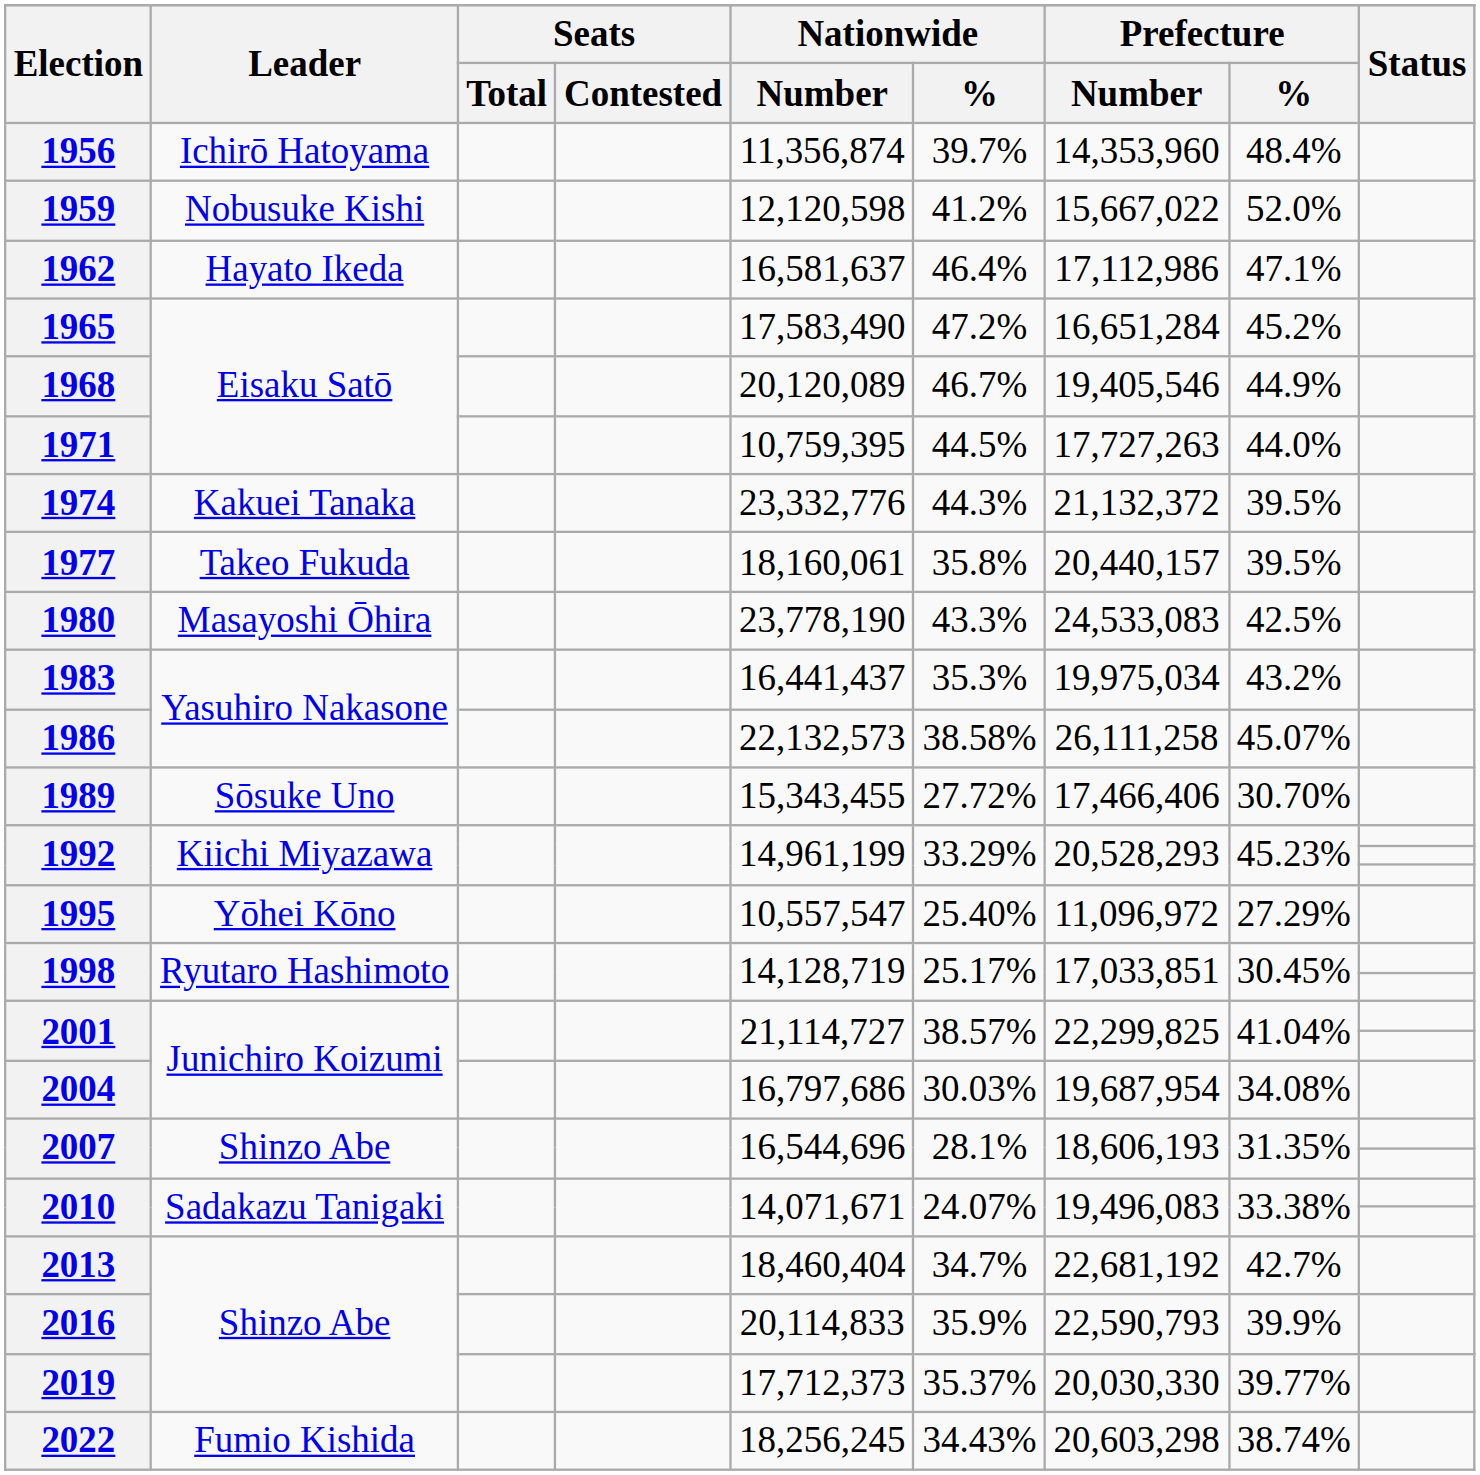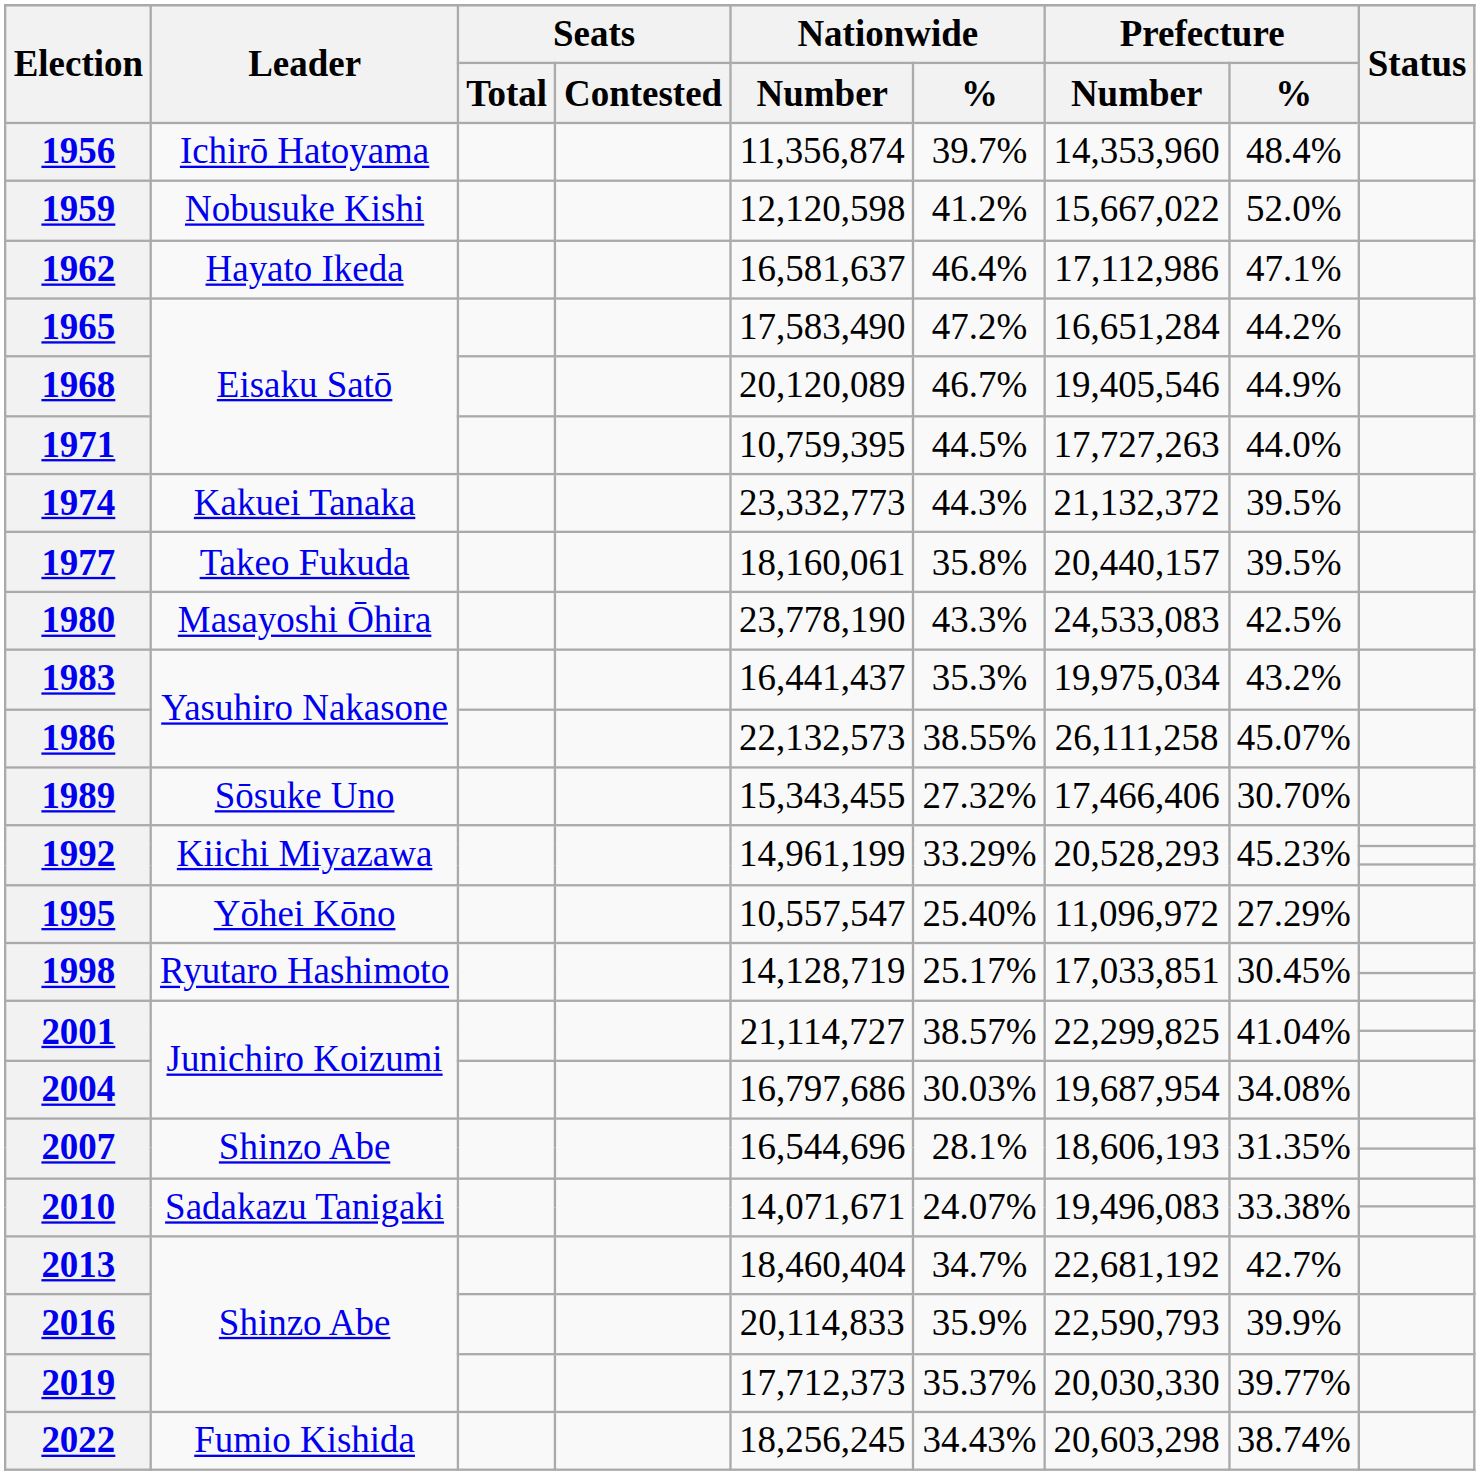 <table class="wikitable">
 <tr>
 </tr>
 <tr>
 <th rowspan=2>Election</th>
 <th rowspan=2>Leader</th>
 <th colspan=2>Seats</th>
 <th colspan=2>Nationwide</th>
 <th colspan=2>Prefecture</th>
 <th rowspan=2>Status</th>
 </tr>
 <tr>
 <th>Total</th>
 <th>Contested</th>
 <th>Number</th>
 <th>%</th>
 <th>Number</th>
 <th>%</th>
 </tr>
 <tr style="text-align:center;">
 <th><a href='#'>1956</a></th>
 <td><a href='#'>Ichirō Hatoyama</a></td>
 <td></td>
 <td></td>
 <td>11,356,874</td>
 <td>39.7%</td>
 <td>14,353,960</td>
 <td>48.4%</td>
 <td></td>
 </tr>
 <tr style="text-align:center;">
 <th><a href='#'>1959</a></th>
 <td><a href='#'>Nobusuke Kishi</a></td>
 <td></td>
 <td></td>
 <td>12,120,598</td>
 <td>41.2%</td>
 <td>15,667,022</td>
 <td>52.0%</td>
 <td></td>
 </tr>
 <tr style="text-align:center;">
 <th><a href='#'>1962</a></th>
 <td><a href='#'>Hayato Ikeda</a></td>
 <td></td>
 <td></td>
 <td>16,581,637</td>
 <td>46.4%</td>
 <td>17,112,986</td>
 <td>47.1%</td>
 <td></td>
 </tr>
 <tr style="text-align:center;">
 <th><a href='#'>1965</a></th>
 <td rowspan="3"><a href='#'>Eisaku Satō</a></td>
 <td></td>
 <td></td>
 <td>17,583,490</td>
 <td>47.2%</td>
 <td>16,651,284</td>
-<td>45.2%</td>
+<td>44.2%</td>
 <td></td>
 </tr>
 <tr style="text-align:center;">
 <th><a href='#'>1968</a></th>
 <td></td>
 <td></td>
 <td>20,120,089</td>
 <td>46.7%</td>
 <td>19,405,546</td>
 <td>44.9%</td>
 <td></td>
 </tr>
 <tr style="text-align:center;">
 <th><a href='#'>1971</a></th>
 <td></td>
 <td></td>
 <td>10,759,395</td>
 <td>44.5%</td>
 <td>17,727,263</td>
 <td>44.0%</td>
 <td></td>
 </tr>
 <tr style="text-align:center;">
 <th><a href='#'>1974</a></th>
 <td><a href='#'>Kakuei Tanaka</a></td>
 <td></td>
 <td></td>
-<td>23,332,776</td>
+<td>23,332,773</td>
 <td>44.3%</td>
 <td>21,132,372</td>
 <td>39.5%</td>
 <td></td>
 </tr>
 <tr style="text-align:center;">
 <th><a href='#'>1977</a></th>
 <td><a href='#'>Takeo Fukuda</a></td>
 <td></td>
 <td></td>
 <td>18,160,061</td>
 <td>35.8%</td>
 <td>20,440,157</td>
 <td>39.5%</td>
 <td></td>
 </tr>
 <tr style="text-align:center;">
 <th><a href='#'>1980</a></th>
 <td><a href='#'>Masayoshi Ōhira</a></td>
 <td></td>
 <td></td>
 <td>23,778,190</td>
 <td>43.3%</td>
 <td>24,533,083</td>
 <td>42.5%</td>
 <td></td>
 </tr>
 <tr style="text-align:center;">
 <th><a href='#'>1983</a></th>
 <td rowspan="2"><a href='#'>Yasuhiro Nakasone</a></td>
 <td></td>
 <td></td>
 <td>16,441,437</td>
 <td>35.3%</td>
 <td>19,975,034</td>
 <td>43.2%</td>
 <td></td>
 </tr>
 <tr style="text-align:center;">
 <th><a href='#'>1986</a></th>
 <td></td>
 <td></td>
 <td>22,132,573</td>
-<td>38.58%</td>
+<td>38.55%</td>
 <td>26,111,258</td>
 <td>45.07%</td>
 <td></td>
 </tr>
 <tr style="text-align:center;">
 <th><a href='#'>1989</a></th>
 <td><a href='#'>Sōsuke Uno</a></td>
 <td></td>
 <td></td>
 <td>15,343,455</td>
-<td>27.72%</td>
+<td>27.32%</td>
 <td>17,466,406</td>
 <td>30.70%</td>
 <td></td>
 </tr>
 <tr style="text-align:center;">
 <th rowspan="3"><a href='#'>1992</a></th>
 <td rowspan="3"><a href='#'>Kiichi Miyazawa</a></td>
 <td rowspan="3"></td>
 <td rowspan="3"></td>
 <td rowspan="3">14,961,199</td>
 <td rowspan="3">33.29%</td>
 <td rowspan="3">20,528,293</td>
 <td rowspan="3">45.23%</td>
 <td></td>
 </tr>
 <tr>
 <td></td>
 </tr>
 <tr>
 <td></td>
 </tr>
 <tr style="text-align:center;">
 <th><a href='#'>1995</a></th>
 <td><a href='#'>Yōhei Kōno</a></td>
 <td></td>
 <td></td>
 <td>10,557,547</td>
 <td>25.40%</td>
 <td>11,096,972</td>
 <td>27.29%</td>
 <td></td>
 </tr>
 <tr style="text-align:center;">
 <th rowspan="2"><a href='#'>1998</a></th>
 <td rowspan="2"><a href='#'>Ryutaro Hashimoto</a></td>
 <td rowspan="2"></td>
 <td rowspan="2"></td>
 <td rowspan="2">14,128,719</td>
 <td rowspan="2">25.17%</td>
 <td rowspan="2">17,033,851</td>
 <td rowspan="2">30.45%</td>
 <td></td>
 </tr>
 <tr>
 <td></td>
 </tr>
 <tr style="text-align:center;">
 <th rowspan="2"><a href='#'>2001</a></th>
 <td rowspan="3"><a href='#'>Junichiro Koizumi</a></td>
 <td rowspan="2"></td>
 <td rowspan="2"></td>
 <td rowspan="2">21,114,727</td>
 <td rowspan="2">38.57%</td>
 <td rowspan="2">22,299,825</td>
 <td rowspan="2">41.04%</td>
 <td></td>
 </tr>
 <tr>
 <td></td>
 </tr>
 <tr style="text-align:center;">
 <th><a href='#'>2004</a></th>
 <td></td>
 <td></td>
 <td>16,797,686</td>
 <td>30.03%</td>
 <td>19,687,954</td>
 <td>34.08%</td>
 <td></td>
 </tr>
 <tr style="text-align:center;">
 <th rowspan="2"><a href='#'>2007</a></th>
 <td rowspan="2"><a href='#'>Shinzo Abe</a></td>
 <td rowspan="2"></td>
 <td rowspan="2"></td>
 <td rowspan="2">16,544,696</td>
 <td rowspan="2">28.1%</td>
 <td rowspan="2">18,606,193</td>
 <td rowspan="2">31.35%</td>
 <td></td>
 </tr>
 <tr>
 <td></td>
 </tr>
 <tr style="text-align:center;">
 <th rowspan="2"><a href='#'>2010</a></th>
 <td rowspan="2"><a href='#'>Sadakazu Tanigaki</a></td>
 <td rowspan="2"></td>
 <td rowspan="2"></td>
 <td rowspan="2">14,071,671</td>
 <td rowspan="2">24.07%</td>
 <td rowspan="2">19,496,083</td>
 <td rowspan="2">33.38%</td>
 <td></td>
 </tr>
 <tr>
 <td></td>
 </tr>
 <tr style="text-align:center;">
 <th><a href='#'>2013</a></th>
 <td rowspan="3"><a href='#'>Shinzo Abe</a></td>
 <td></td>
 <td></td>
 <td>18,460,404</td>
 <td>34.7%</td>
 <td>22,681,192</td>
 <td>42.7%</td>
 <td></td>
 </tr>
 <tr style="text-align:center;">
 <th><a href='#'>2016</a></th>
 <td></td>
 <td></td>
 <td>20,114,833</td>
 <td>35.9%</td>
 <td>22,590,793</td>
 <td>39.9%</td>
 <td></td>
 </tr>
 <tr style="text-align:center;">
 <th><a href='#'>2019</a></th>
 <td></td>
 <td></td>
 <td>17,712,373</td>
 <td>35.37%</td>
 <td>20,030,330</td>
 <td>39.77%</td>
 <td></td>
 </tr>
 <tr style="text-align:center;">
 <th><a href='#'>2022</a></th>
 <td><a href='#'>Fumio Kishida</a></td>
 <td></td>
 <td></td>
 <td>18,256,245</td>
 <td>34.43%</td>
 <td>20,603,298</td>
 <td>38.74%</td>
 <td></td>
 </tr>
 </table>
